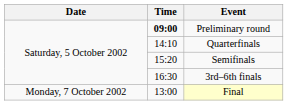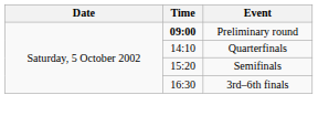 <table class = "wikitable" style="text-align:center;">
 <tr>
 <th width=220>Date</th>
 <th width=50>Time</th>
 <th width=150>Event</th>
 </tr>
 <tr>
 <td rowspan=4>Saturday, 5 October 2002</td>
 <td><strong>09:00</strong></td>
 <td>Preliminary round</td>
 </tr>
 <tr>
 <td>14:10</td>
 <td>Quarterfinals</td>
 </tr>
 <tr>
 <td>15:20</td>
 <td>Semifinals</td>
 </tr>
 <tr>
 <td>16:30</td>
 <td>3rd–6th finals</td>
 </tr>
-<tr>
-<td>Monday, 7 October 2002</td>
-<td>13:00</td>
-<td bgcolor=ffffcc>Final</td>
-</tr>
 </table>
